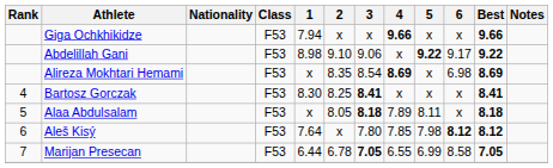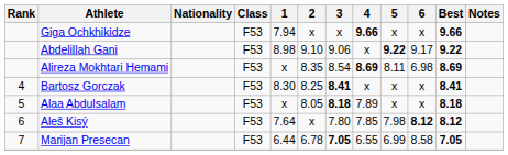 <table class="wikitable sortable" style="text-align:center">
 <tr>
 <th>Rank</th>
 <th>Athlete</th>
 <th>Nationality</th>
 <th>Class</th>
 <th>1</th>
 <th>2</th>
 <th>3</th>
 <th>4</th>
 <th>5</th>
 <th>6</th>
 <th>Best</th>
 <th>Notes</th>
 </tr>
 <tr>
 <td></td>
 <td align="left"><a href='#'>Giga Ochkhikidze</a></td>
 <td align="left"></td>
 <td>F53</td>
 <td>7.94</td>
 <td>x</td>
 <td>x</td>
 <td><strong>9.66</strong></td>
 <td>x</td>
 <td>x</td>
 <td><strong>9.66</strong></td>
 <td></td>
 </tr>
 <tr>
 <td></td>
 <td align="left"><a href='#'>Abdelillah Gani</a></td>
 <td align="left"></td>
 <td>F53</td>
 <td>8.98</td>
 <td>9.10</td>
 <td>9.06</td>
 <td>x</td>
 <td><strong>9.22</strong></td>
 <td>9.17</td>
 <td><strong>9.22</strong></td>
 <td></td>
 </tr>
 <tr>
 <td></td>
 <td align="left"><a href='#'>Alireza Mokhtari Hemami</a></td>
 <td align="left"></td>
 <td>F53</td>
 <td>x</td>
 <td>8.35</td>
 <td>8.54</td>
 <td><strong>8.69</strong></td>
-<td>x</td>
+<td>8.11</td>
 <td>6.98</td>
 <td><strong>8.69</strong></td>
 <td></td>
 </tr>
 <tr>
 <td>4</td>
 <td align="left"><a href='#'>Bartosz Gorczak</a></td>
 <td align="left"></td>
 <td>F53</td>
 <td>8.30</td>
 <td>8.25</td>
 <td><strong>8.41</strong></td>
 <td>x</td>
 <td>x</td>
 <td>x</td>
 <td><strong>8.41</strong></td>
 <td></td>
 </tr>
 <tr>
 <td>5</td>
 <td align="left"><a href='#'>Alaa Abdulsalam</a></td>
 <td align="left"></td>
 <td>F53</td>
 <td>x</td>
 <td>8.05</td>
 <td><strong>8.18</strong></td>
 <td>7.89</td>
-<td>8.11</td>
+<td>x</td>
 <td>x</td>
 <td><strong>8.18</strong></td>
 <td></td>
 </tr>
 <tr>
 <td>6</td>
 <td align="left"><a href='#'>Aleš Kisý</a></td>
 <td align="left"></td>
 <td>F53</td>
 <td>7.64</td>
 <td>x</td>
 <td>7.80</td>
 <td>7.85</td>
 <td>7.98</td>
 <td><strong>8.12</strong></td>
 <td><strong>8.12</strong></td>
 <td></td>
 </tr>
 <tr>
 <td>7</td>
 <td align="left"><a href='#'>Marijan Presecan</a></td>
 <td align="left"></td>
 <td>F53</td>
 <td>6.44</td>
 <td>6.78</td>
 <td><strong>7.05</strong></td>
 <td>6.55</td>
 <td>6.99</td>
 <td>8.58</td>
 <td><strong>7.05</strong></td>
 <td></td>
 </tr>
 <tr>
 </tr>
 <tr>
 </tr>
 </table>
